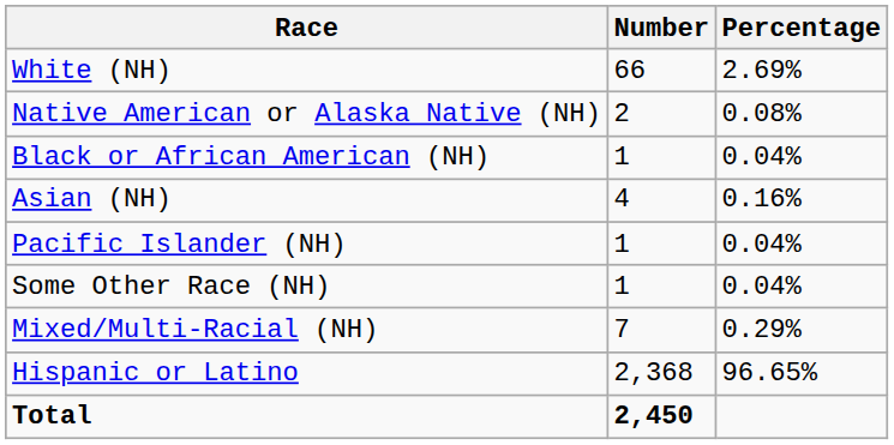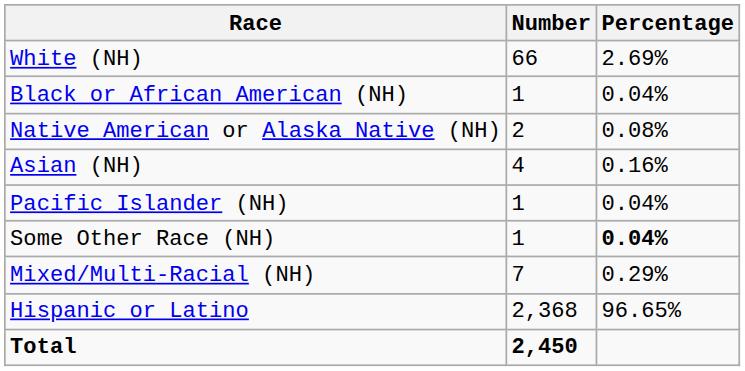 <table class="wikitable">
 <tr>
 <th>Race</th>
 <th>Number</th>
 <th>Percentage</th>
 </tr>
 <tr>
 <td><a href='#'>White</a> (NH)</td>
 <td>66</td>
 <td>2.69%</td>
 </tr>
 <tr>
+<td><a href='#'>Black or African American</a> (NH)</td>
+<td>1</td>
+<td>0.04%</td>
+</tr>
+<tr>
 <td><a href='#'>Native American</a> or <a href='#'>Alaska Native</a> (NH)</td>
 <td>2</td>
 <td>0.08%</td>
-</tr>
-<tr>
-<td><a href='#'>Black or African American</a> (NH)</td>
-<td>1</td>
-<td>0.04%</td>
 </tr>
 <tr>
 <td><a href='#'>Asian</a> (NH)</td>
 <td>4</td>
 <td>0.16%</td>
 </tr>
 <tr>
 <td><a href='#'>Pacific Islander</a> (NH)</td>
 <td>1</td>
 <td>0.04%</td>
 </tr>
 <tr>
 <td>Some Other Race (NH)</td>
 <td>1</td>
-<td>0.04%</td>
+<td><strong>0.04%</strong></td>
 </tr>
 <tr>
 <td><a href='#'>Mixed/Multi-Racial</a> (NH)</td>
 <td>7</td>
 <td>0.29%</td>
 </tr>
 <tr>
 <td><a href='#'>Hispanic or Latino</a></td>
 <td>2,368</td>
 <td>96.65%</td>
 </tr>
 <tr>
 <td><strong>Total</strong></td>
 <td><strong>2,450</strong></td>
 <td></td>
 </tr>
 </table>
